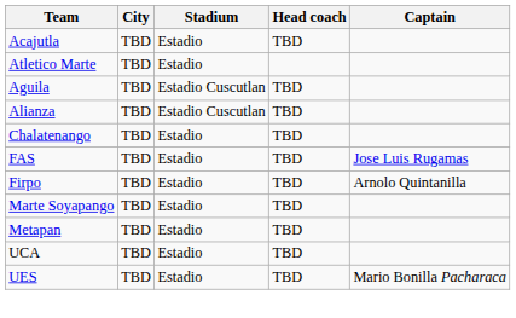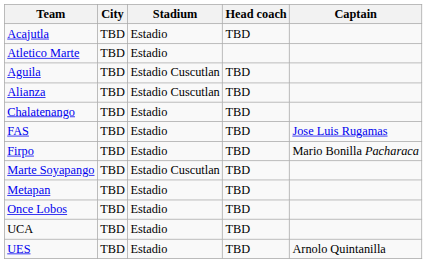 <table class="wikitable">
 <tr>
 <th>Team</th>
 <th>City</th>
 <th>Stadium</th>
 <th>Head coach</th>
 <th>Captain</th>
 </tr>
 <tr>
 <td><a href='#'>Acajutla</a></td>
 <td>TBD</td>
 <td>Estadio</td>
 <td> TBD</td>
 <td></td>
 </tr>
 <tr>
 <td><a href='#'>Atletico Marte</a></td>
 <td>TBD</td>
 <td>Estadio</td>
 <td></td>
 <td></td>
 </tr>
 <tr>
 <td><a href='#'>Aguila</a></td>
 <td>TBD</td>
 <td>Estadio Cuscutlan</td>
 <td> TBD</td>
 <td></td>
 </tr>
 <tr>
 <td><a href='#'>Alianza</a></td>
 <td>TBD</td>
 <td>Estadio Cuscutlan</td>
 <td> TBD</td>
 <td></td>
 </tr>
 <tr>
 <td><a href='#'>Chalatenango</a></td>
 <td>TBD</td>
 <td>Estadio</td>
 <td> TBD</td>
 <td></td>
 </tr>
 <tr>
 <td><a href='#'>FAS</a></td>
 <td>TBD</td>
 <td>Estadio</td>
 <td> TBD</td>
 <td> <a href='#'>Jose Luis Rugamas</a></td>
 </tr>
 <tr>
 <td><a href='#'>Firpo</a></td>
 <td>TBD</td>
 <td>Estadio</td>
 <td> TBD</td>
-<td> Arnolo Quintanilla</td>
+<td> Mario Bonilla <em>Pacharaca</em></td>
 </tr>
 <tr>
 <td><a href='#'>Marte Soyapango</a></td>
+<td>TBD</td>
+<td>Estadio Cuscutlan</td>
+<td> TBD</td>
+<td></td>
+</tr>
+<tr>
+<td><a href='#'>Metapan</a></td>
 <td>TBD</td>
 <td>Estadio</td>
 <td> TBD</td>
 <td></td>
 </tr>
 <tr>
-<td><a href='#'>Metapan</a></td>
+<td><a href='#'>Once Lobos</a></td>
 <td>TBD</td>
 <td>Estadio</td>
 <td> TBD</td>
 <td></td>
 </tr>
 <tr>
 <td>UCA</td>
 <td>TBD</td>
 <td>Estadio</td>
 <td> TBD</td>
 <td></td>
 </tr>
 <tr>
 <td><a href='#'>UES</a></td>
 <td>TBD</td>
 <td>Estadio</td>
 <td> TBD</td>
-<td> Mario Bonilla <em>Pacharaca</em></td>
+<td> Arnolo Quintanilla</td>
 </tr>
 </table>
